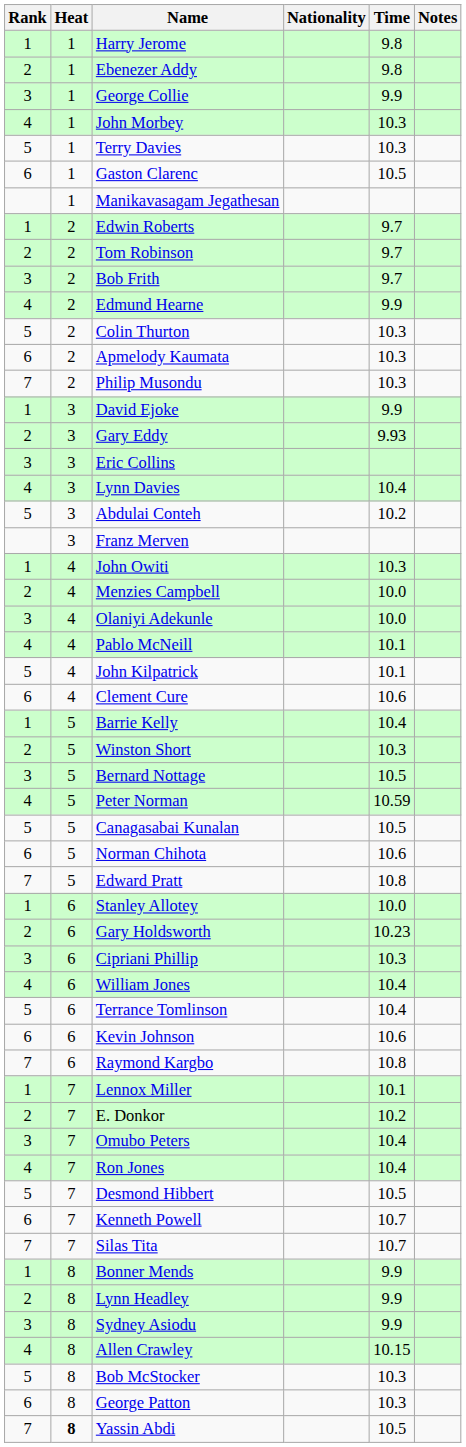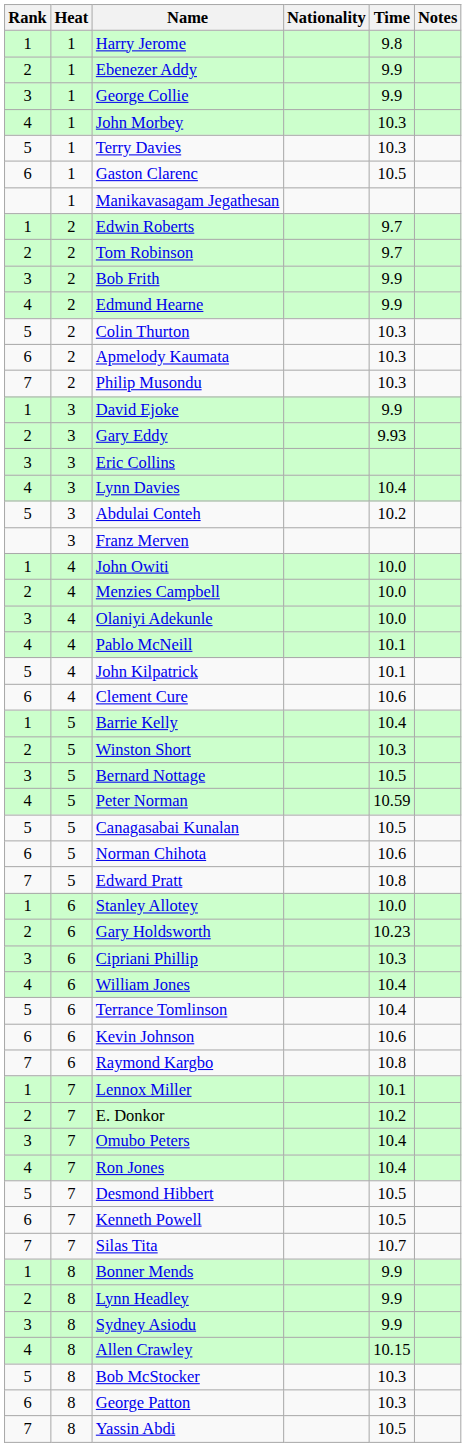 <table class="wikitable sortable sticky-header" style="text-align:center">
 <tr>
 <th scope="col">Rank</th>
 <th scope="col">Heat</th>
 <th scope="col">Name</th>
 <th scope="col">Nationality</th>
 <th scope="col">Time</th>
 <th scope="col">Notes</th>
 </tr>
 <tr bgcolor=ccffcc>
 <td>1</td>
 <td>1</td>
 <td align=left><a href='#'>Harry Jerome</a></td>
 <td align=left></td>
 <td>9.8</td>
 <td></td>
 </tr>
 <tr bgcolor=ccffcc>
 <td>2</td>
 <td>1</td>
 <td align=left><a href='#'>Ebenezer Addy</a></td>
 <td align=left></td>
-<td>9.8</td>
+<td>9.9</td>
 <td></td>
 </tr>
 <tr bgcolor=ccffcc>
 <td>3</td>
 <td>1</td>
 <td align=left><a href='#'>George Collie</a></td>
 <td align=left></td>
 <td>9.9</td>
 <td></td>
 </tr>
 <tr bgcolor=ccffcc>
 <td>4</td>
 <td>1</td>
 <td align=left><a href='#'>John Morbey</a></td>
 <td align=left></td>
 <td>10.3</td>
 <td></td>
 </tr>
 <tr>
 <td>5</td>
 <td>1</td>
 <td align=left><a href='#'>Terry Davies</a></td>
 <td align=left></td>
 <td>10.3</td>
 <td></td>
 </tr>
 <tr>
 <td>6</td>
 <td>1</td>
 <td align=left><a href='#'>Gaston Clarenc</a></td>
 <td align=left></td>
 <td>10.5</td>
 <td></td>
 </tr>
 <tr>
 <td></td>
 <td>1</td>
 <td align=left><a href='#'>Manikavasagam Jegathesan</a></td>
 <td align=left></td>
 <td></td>
 <td></td>
 </tr>
 <tr bgcolor=ccffcc>
 <td>1</td>
 <td>2</td>
 <td align=left><a href='#'>Edwin Roberts</a></td>
 <td align=left></td>
 <td>9.7</td>
 <td></td>
 </tr>
 <tr bgcolor=ccffcc>
 <td>2</td>
 <td>2</td>
 <td align=left><a href='#'>Tom Robinson</a></td>
 <td align=left></td>
 <td>9.7</td>
 <td></td>
 </tr>
 <tr bgcolor=ccffcc>
 <td>3</td>
 <td>2</td>
 <td align=left><a href='#'>Bob Frith</a></td>
 <td align=left></td>
-<td>9.7</td>
+<td>9.9</td>
 <td></td>
 </tr>
 <tr bgcolor=ccffcc>
 <td>4</td>
 <td>2</td>
 <td align=left><a href='#'>Edmund Hearne</a></td>
 <td align=left></td>
 <td>9.9</td>
 <td></td>
 </tr>
 <tr>
 <td>5</td>
 <td>2</td>
 <td align=left><a href='#'>Colin Thurton</a></td>
 <td align=left></td>
 <td>10.3</td>
 <td></td>
 </tr>
 <tr>
 <td>6</td>
 <td>2</td>
 <td align=left><a href='#'>Apmelody Kaumata</a></td>
 <td align=left></td>
 <td>10.3</td>
 <td></td>
 </tr>
 <tr>
 <td>7</td>
 <td>2</td>
 <td align=left><a href='#'>Philip Musondu</a></td>
 <td align=left></td>
 <td>10.3</td>
 <td></td>
 </tr>
 <tr bgcolor=ccffcc>
 <td>1</td>
 <td>3</td>
 <td align=left><a href='#'>David Ejoke</a></td>
 <td align=left></td>
 <td>9.9</td>
 <td></td>
 </tr>
 <tr bgcolor=ccffcc>
 <td>2</td>
 <td>3</td>
 <td align=left><a href='#'>Gary Eddy</a></td>
 <td align=left></td>
 <td>9.93</td>
 <td></td>
 </tr>
 <tr bgcolor=ccffcc>
 <td>3</td>
 <td>3</td>
 <td align=left><a href='#'>Eric Collins</a></td>
 <td align=left></td>
 <td></td>
 <td></td>
 </tr>
 <tr bgcolor=ccffcc>
 <td>4</td>
 <td>3</td>
 <td align=left><a href='#'>Lynn Davies</a></td>
 <td align=left></td>
 <td>10.4</td>
 <td></td>
 </tr>
 <tr>
 <td>5</td>
 <td>3</td>
 <td align=left><a href='#'>Abdulai Conteh</a></td>
 <td align=left></td>
 <td>10.2</td>
 <td></td>
 </tr>
 <tr>
 <td></td>
 <td>3</td>
 <td align=left><a href='#'>Franz Merven</a></td>
 <td align=left></td>
 <td></td>
 <td></td>
 </tr>
 <tr bgcolor=ccffcc>
 <td>1</td>
 <td>4</td>
 <td align=left><a href='#'>John Owiti</a></td>
 <td align=left></td>
-<td>10.3</td>
+<td>10.0</td>
 <td></td>
 </tr>
 <tr bgcolor=ccffcc>
 <td>2</td>
 <td>4</td>
 <td align=left><a href='#'>Menzies Campbell</a></td>
 <td align=left></td>
 <td>10.0</td>
 <td></td>
 </tr>
 <tr bgcolor=ccffcc>
 <td>3</td>
 <td>4</td>
 <td align=left><a href='#'>Olaniyi Adekunle</a></td>
 <td align=left></td>
 <td>10.0</td>
 <td></td>
 </tr>
 <tr bgcolor=ccffcc>
 <td>4</td>
 <td>4</td>
 <td align=left><a href='#'>Pablo McNeill</a></td>
 <td align=left></td>
 <td>10.1</td>
 <td></td>
 </tr>
 <tr>
 <td>5</td>
 <td>4</td>
 <td align=left><a href='#'>John Kilpatrick</a></td>
 <td align=left></td>
 <td>10.1</td>
 <td></td>
 </tr>
 <tr>
 <td>6</td>
 <td>4</td>
 <td align=left><a href='#'>Clement Cure</a></td>
 <td align=left></td>
 <td>10.6</td>
 <td></td>
 </tr>
 <tr bgcolor=ccffcc>
 <td>1</td>
 <td>5</td>
 <td align=left><a href='#'>Barrie Kelly</a></td>
 <td align=left></td>
 <td>10.4</td>
 <td></td>
 </tr>
 <tr bgcolor=ccffcc>
 <td>2</td>
 <td>5</td>
 <td align=left><a href='#'>Winston Short</a></td>
 <td align=left></td>
 <td>10.3</td>
 <td></td>
 </tr>
 <tr bgcolor=ccffcc>
 <td>3</td>
 <td>5</td>
 <td align=left><a href='#'>Bernard Nottage</a></td>
 <td align=left></td>
 <td>10.5</td>
 <td></td>
 </tr>
 <tr bgcolor=ccffcc>
 <td>4</td>
 <td>5</td>
 <td align=left><a href='#'>Peter Norman</a></td>
 <td align=left></td>
 <td>10.59</td>
 <td></td>
 </tr>
 <tr>
 <td>5</td>
 <td>5</td>
 <td align=left><a href='#'>Canagasabai Kunalan</a></td>
 <td align=left></td>
 <td>10.5</td>
 <td></td>
 </tr>
 <tr>
 <td>6</td>
 <td>5</td>
 <td align=left><a href='#'>Norman Chihota</a></td>
 <td align=left></td>
 <td>10.6</td>
 <td></td>
 </tr>
 <tr>
 <td>7</td>
 <td>5</td>
 <td align=left><a href='#'>Edward Pratt</a></td>
 <td align=left></td>
 <td>10.8</td>
 <td></td>
 </tr>
 <tr bgcolor=ccffcc>
 <td>1</td>
 <td>6</td>
 <td align=left><a href='#'>Stanley Allotey</a></td>
 <td align=left></td>
 <td>10.0</td>
 <td></td>
 </tr>
 <tr bgcolor=ccffcc>
 <td>2</td>
 <td>6</td>
 <td align=left><a href='#'>Gary Holdsworth</a></td>
 <td align=left></td>
 <td>10.23</td>
 <td></td>
 </tr>
 <tr bgcolor=ccffcc>
 <td>3</td>
 <td>6</td>
 <td align=left><a href='#'>Cipriani Phillip</a></td>
 <td align=left></td>
 <td>10.3</td>
 <td></td>
 </tr>
 <tr bgcolor=ccffcc>
 <td>4</td>
 <td>6</td>
 <td align=left><a href='#'>William Jones</a></td>
 <td align=left></td>
 <td>10.4</td>
 <td></td>
 </tr>
 <tr>
 <td>5</td>
 <td>6</td>
 <td align=left><a href='#'>Terrance Tomlinson</a></td>
 <td align=left></td>
 <td>10.4</td>
 <td></td>
 </tr>
 <tr>
 <td>6</td>
 <td>6</td>
 <td align=left><a href='#'>Kevin Johnson</a></td>
 <td align=left></td>
 <td>10.6</td>
 <td></td>
 </tr>
 <tr>
 <td>7</td>
 <td>6</td>
 <td align=left><a href='#'>Raymond Kargbo</a></td>
 <td align=left></td>
 <td>10.8</td>
 <td></td>
 </tr>
 <tr bgcolor=ccffcc>
 <td>1</td>
 <td>7</td>
 <td align=left><a href='#'>Lennox Miller</a></td>
 <td align=left></td>
 <td>10.1</td>
 <td></td>
 </tr>
 <tr bgcolor=ccffcc>
 <td>2</td>
 <td>7</td>
 <td align=left>E. Donkor</td>
 <td align=left></td>
 <td>10.2</td>
 <td></td>
 </tr>
 <tr bgcolor=ccffcc>
 <td>3</td>
 <td>7</td>
 <td align=left><a href='#'>Omubo Peters</a></td>
 <td align=left></td>
 <td>10.4</td>
 <td></td>
 </tr>
 <tr bgcolor=ccffcc>
 <td>4</td>
 <td>7</td>
 <td align=left><a href='#'>Ron Jones</a></td>
 <td align=left></td>
 <td>10.4</td>
 <td></td>
 </tr>
 <tr>
 <td>5</td>
 <td>7</td>
 <td align=left><a href='#'>Desmond Hibbert</a></td>
 <td align=left></td>
 <td>10.5</td>
 <td></td>
 </tr>
 <tr>
 <td>6</td>
 <td>7</td>
 <td align=left><a href='#'>Kenneth Powell</a></td>
 <td align=left></td>
-<td>10.7</td>
+<td>10.5</td>
 <td></td>
 </tr>
 <tr>
 <td>7</td>
 <td>7</td>
 <td align=left><a href='#'>Silas Tita</a></td>
 <td align=left></td>
 <td>10.7</td>
 <td></td>
 </tr>
 <tr bgcolor=ccffcc>
 <td>1</td>
 <td>8</td>
 <td align=left><a href='#'>Bonner Mends</a></td>
 <td align=left></td>
 <td>9.9</td>
 <td></td>
 </tr>
 <tr bgcolor=ccffcc>
 <td>2</td>
 <td>8</td>
 <td align=left><a href='#'>Lynn Headley</a></td>
 <td align=left></td>
 <td>9.9</td>
 <td></td>
 </tr>
 <tr bgcolor=ccffcc>
 <td>3</td>
 <td>8</td>
 <td align=left><a href='#'>Sydney Asiodu</a></td>
 <td align=left></td>
 <td>9.9</td>
 <td></td>
 </tr>
 <tr bgcolor=ccffcc>
 <td>4</td>
 <td>8</td>
 <td align=left><a href='#'>Allen Crawley</a></td>
 <td align=left></td>
 <td>10.15</td>
 <td></td>
 </tr>
 <tr>
 <td>5</td>
 <td>8</td>
 <td align=left><a href='#'>Bob McStocker</a></td>
 <td align=left></td>
 <td>10.3</td>
 <td></td>
 </tr>
 <tr>
 <td>6</td>
 <td>8</td>
 <td align=left><a href='#'>George Patton</a></td>
 <td align=left></td>
 <td>10.3</td>
 <td></td>
 </tr>
 <tr>
 <td>7</td>
-<td><strong>8</strong></td>
+<td>8</td>
 <td align=left><a href='#'>Yassin Abdi</a></td>
 <td align=left></td>
 <td>10.5</td>
 <td></td>
 </tr>
 </table>
